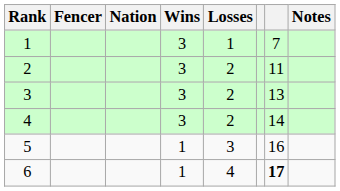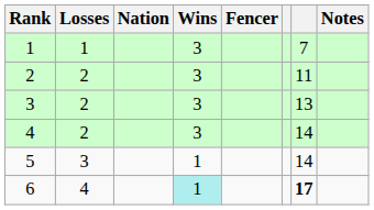 <table class="wikitable sortable" style="text-align: center;">
 <tr>
 <th>Rank</th>
-<th>Fencer</th>
+<th>Losses</th>
 <th>Nation</th>
 <th>Wins</th>
-<th>Losses</th>
+<th>Fencer</th>
 <th></th>
 <th></th>
 <th>Notes</th>
 </tr>
 <tr style="background:#cfc;">
 <td>1</td>
-<td align=left></td>
+<td>1</td>
 <td align=left></td>
 <td>3</td>
-<td>1</td>
+<td align=left></td>
 <td></td>
 <td>7</td>
 <td></td>
 </tr>
 <tr style="background:#cfc;">
 <td>2</td>
-<td align=left></td>
+<td>2</td>
 <td align=left></td>
 <td>3</td>
-<td>2</td>
+<td align=left></td>
 <td></td>
 <td>11</td>
 <td></td>
 </tr>
 <tr style="background:#cfc;">
 <td>3</td>
-<td align=left></td>
+<td>2</td>
 <td align=left></td>
 <td>3</td>
-<td>2</td>
+<td align=left></td>
 <td></td>
 <td>13</td>
 <td></td>
 </tr>
 <tr style="background:#cfc;">
 <td>4</td>
-<td align=left></td>
+<td>2</td>
 <td align=left></td>
 <td>3</td>
-<td>2</td>
+<td align=left></td>
 <td></td>
 <td>14</td>
 <td></td>
 </tr>
 <tr>
 <td>5</td>
-<td align=left></td>
+<td>3</td>
 <td align=left></td>
 <td>1</td>
-<td>3</td>
+<td align=left></td>
 <td></td>
-<td>16</td>
+<td>14</td>
 <td></td>
 </tr>
 <tr>
 <td>6</td>
+<td>4</td>
 <td align=left></td>
+<td style="background: paleturquoise;">1</td>
 <td align=left></td>
-<td>1</td>
-<td>4</td>
 <td></td>
 <td><strong>17</strong></td>
 <td></td>
 </tr>
 </table>
